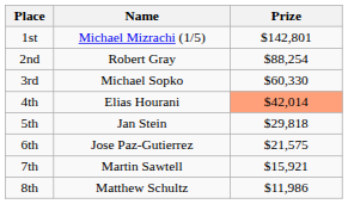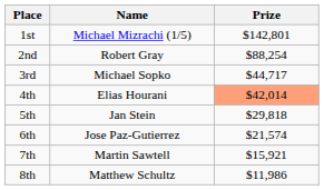 <table class="wikitable">
 <tr>
 <th width="50">Place</th>
 <th width="200">Name</th>
 <th width="125">Prize</th>
 </tr>
 <tr>
 <td align = "center">1st</td>
 <td align = "center"><a href='#'>Michael Mizrachi</a> (1/5)</td>
 <td align = "center">$142,801</td>
 </tr>
 <tr>
 <td align = "center">2nd</td>
 <td align = "center">Robert Gray</td>
 <td align = "center">$88,254</td>
 </tr>
 <tr>
 <td align = "center">3rd</td>
 <td align = "center">Michael Sopko</td>
-<td align = "center">$60,330</td>
+<td align = "center">$44,717</td>
 </tr>
 <tr>
 <td align = "center">4th</td>
 <td align = "center">Elias Hourani</td>
 <td align = "center" style="background: lightsalmon;">$42,014</td>
 </tr>
 <tr>
 <td align = "center">5th</td>
 <td align = "center">Jan Stein</td>
 <td align = "center">$29,818</td>
 </tr>
 <tr>
 <td align = "center">6th</td>
 <td align = "center">Jose Paz-Gutierrez</td>
-<td align = "center">$21,575</td>
+<td align = "center">$21,574</td>
 </tr>
 <tr>
 <td align = "center">7th</td>
 <td align = "center">Martin Sawtell</td>
 <td align = "center">$15,921</td>
 </tr>
 <tr>
 <td align = "center">8th</td>
 <td align = "center">Matthew Schultz</td>
 <td align = "center">$11,986</td>
 </tr>
 </table>
